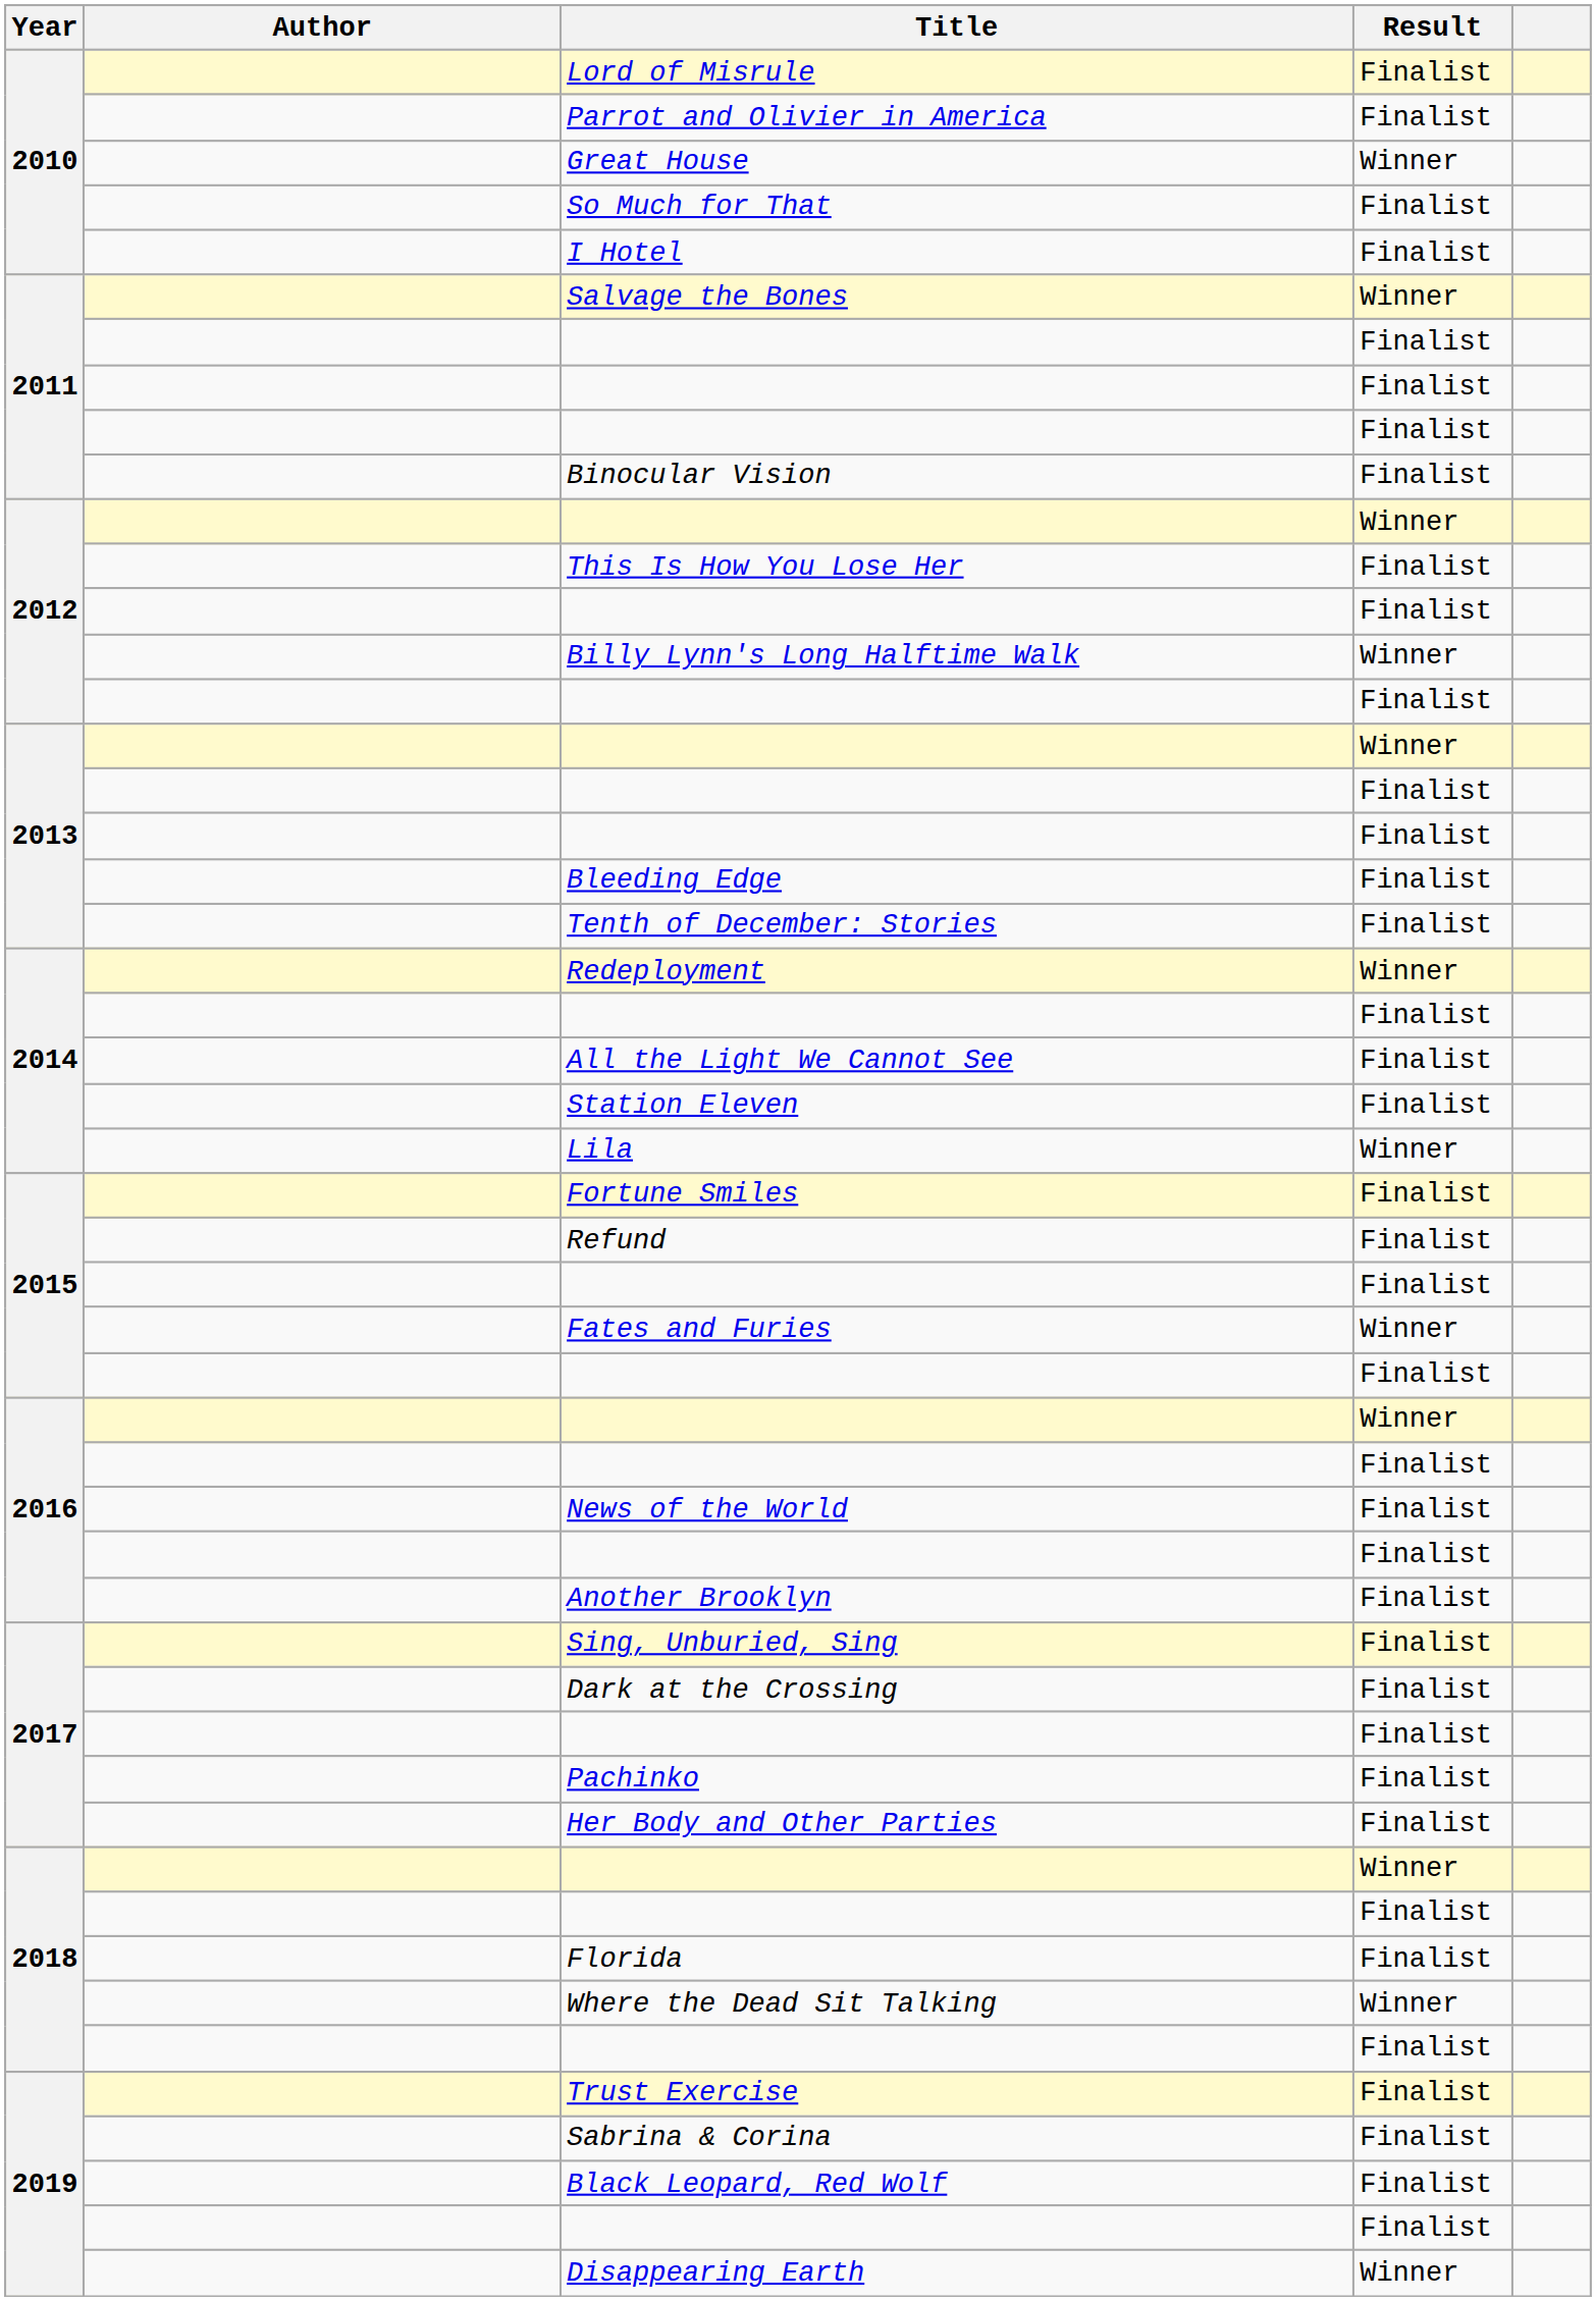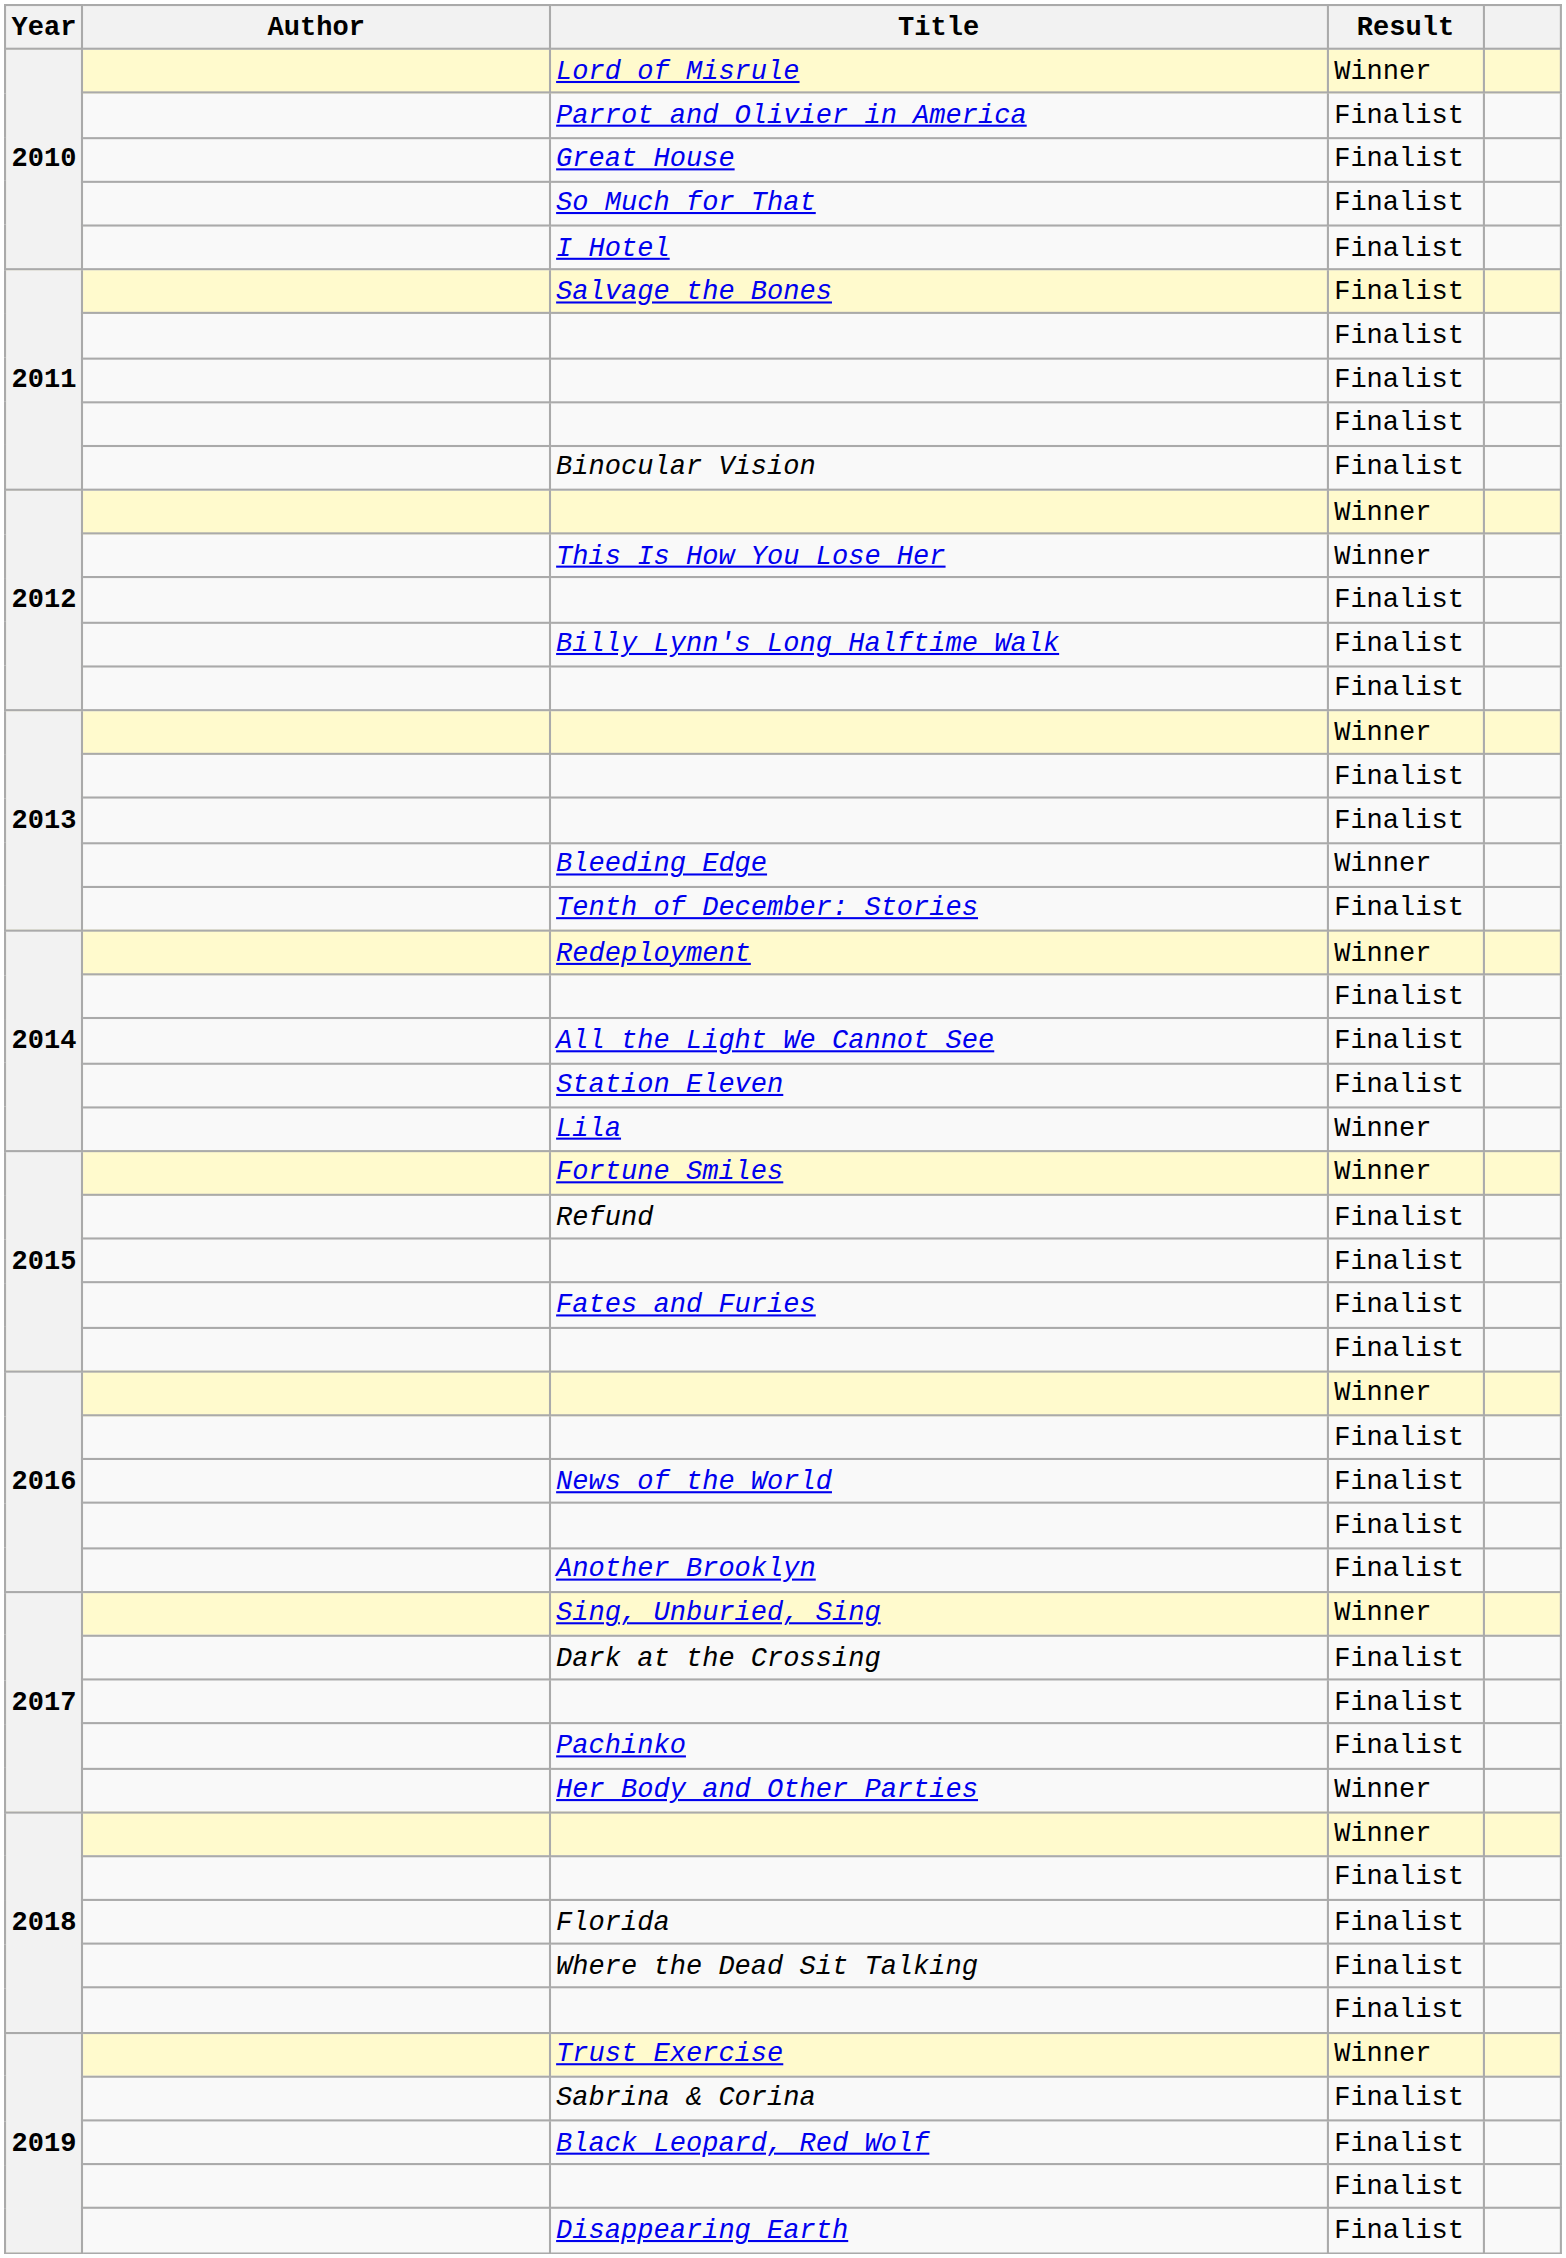 <table class="wikitable sortable mw-collapsible">
 <tr>
 <th scope="col" width="5%">Year</th>
 <th scope="col" width="30%">Author</th>
 <th scope="col" width="50%">Title</th>
 <th scope="col" width="10%">Result</th>
 <th scope="col" width="5%"></th>
 </tr>
 <tr style="background:LemonChiffon;" color:black>
 <th rowspan="5">2010</th>
 <td></td>
 <td><a href='#'><em>Lord of Misrule</em></a></td>
-<td>Finalist</td>
+<td>Winner</td>
 <td></td>
 </tr>
 <tr>
 <td></td>
 <td><em><a href='#'>Parrot and Olivier in America</a></em></td>
 <td>Finalist</td>
 <td></td>
 </tr>
 <tr>
 <td></td>
 <td><a href='#'><em>Great House</em></a></td>
-<td>Winner</td>
+<td>Finalist</td>
 <td></td>
 </tr>
 <tr>
 <td></td>
 <td><em><a href='#'>So Much for That</a></em></td>
 <td>Finalist</td>
 <td></td>
 </tr>
 <tr>
 <td></td>
 <td><em><a href='#'>I Hotel</a></em></td>
 <td>Finalist</td>
 <td></td>
 </tr>
 <tr style="background:LemonChiffon;" color:black>
 <th rowspan="5">2011</th>
 <td></td>
 <td><em><a href='#'>Salvage the Bones</a></em></td>
-<td>Winner</td>
+<td>Finalist</td>
 <td></td>
 </tr>
 <tr>
 <td></td>
 <td><em></em></td>
 <td>Finalist</td>
 <td></td>
 </tr>
 <tr>
 <td></td>
 <td><em></em></td>
 <td>Finalist</td>
 <td></td>
 </tr>
 <tr>
 <td></td>
 <td><em></em></td>
 <td>Finalist</td>
 <td></td>
 </tr>
 <tr>
 <td></td>
 <td><em>Binocular Vision</em></td>
 <td>Finalist</td>
 <td></td>
 </tr>
 <tr style="background:LemonChiffon;" color:black>
 <th rowspan="5">2012</th>
 <td></td>
 <td><em></em></td>
 <td>Winner</td>
 <td></td>
 </tr>
 <tr>
 <td></td>
 <td><em><a href='#'>This Is How You Lose Her</a></em></td>
-<td>Finalist</td>
+<td>Winner</td>
 <td></td>
 </tr>
 <tr>
 <td></td>
 <td><em></em></td>
 <td>Finalist</td>
 <td></td>
 </tr>
 <tr>
 <td></td>
 <td><em><a href='#'>Billy Lynn's Long Halftime Walk</a></em></td>
-<td>Winner</td>
+<td>Finalist</td>
 <td></td>
 </tr>
 <tr>
 <td></td>
 <td><em></em></td>
 <td>Finalist</td>
 <td></td>
 </tr>
 <tr style="background:LemonChiffon;" color:black>
 <th rowspan="5">2013</th>
 <td></td>
 <td><em></em></td>
 <td>Winner</td>
 <td></td>
 </tr>
 <tr>
 <td></td>
 <td><em></em></td>
 <td>Finalist</td>
 <td></td>
 </tr>
 <tr>
 <td></td>
 <td><em></em></td>
 <td>Finalist</td>
 <td></td>
 </tr>
 <tr>
 <td></td>
 <td><em><a href='#'>Bleeding Edge</a></em></td>
-<td>Finalist</td>
+<td>Winner</td>
 <td></td>
 </tr>
 <tr>
 <td></td>
 <td><em><a href='#'>Tenth of December: Stories</a></em></td>
 <td>Finalist</td>
 <td></td>
 </tr>
 <tr style="background:LemonChiffon;" color:black>
 <th rowspan="5">2014</th>
 <td></td>
 <td><em><a href='#'>Redeployment</a></em></td>
 <td>Winner</td>
 <td><em></em></td>
 </tr>
 <tr>
 <td></td>
 <td><em></em></td>
 <td>Finalist</td>
 <td></td>
 </tr>
 <tr>
 <td></td>
 <td><em><a href='#'>All the Light We Cannot See</a></em></td>
 <td>Finalist</td>
 <td></td>
 </tr>
 <tr>
 <td></td>
 <td><em><a href='#'>Station Eleven</a></em></td>
 <td>Finalist</td>
 <td></td>
 </tr>
 <tr>
 <td></td>
 <td><em><a href='#'>Lila</a></em></td>
 <td>Winner</td>
 <td></td>
 </tr>
 <tr style="background:LemonChiffon;" color:black>
 <th rowspan="5">2015</th>
 <td></td>
 <td><em><a href='#'>Fortune Smiles</a></em></td>
-<td>Finalist</td>
+<td>Winner</td>
 <td></td>
 </tr>
 <tr>
 <td></td>
 <td><em>Refund</em></td>
 <td>Finalist</td>
 <td></td>
 </tr>
 <tr>
 <td></td>
 <td><em></em></td>
 <td>Finalist</td>
 <td></td>
 </tr>
 <tr>
 <td></td>
 <td><em><a href='#'>Fates and Furies</a></em></td>
-<td>Winner</td>
+<td>Finalist</td>
 <td></td>
 </tr>
 <tr>
 <td></td>
 <td><em></em></td>
 <td>Finalist</td>
 <td></td>
 </tr>
 <tr style="background:LemonChiffon;" color:black>
 <th rowspan="5">2016</th>
 <td></td>
 <td><em></em></td>
 <td>Winner</td>
 <td></td>
 </tr>
 <tr>
 <td></td>
 <td><em></em></td>
 <td>Finalist</td>
 <td></td>
 </tr>
 <tr>
 <td></td>
 <td><em><a href='#'>News of the World</a></em></td>
 <td>Finalist</td>
 <td></td>
 </tr>
 <tr>
 <td></td>
 <td><em></em></td>
 <td>Finalist</td>
 <td></td>
 </tr>
 <tr>
 <td></td>
 <td><em><a href='#'>Another Brooklyn</a></em></td>
 <td>Finalist</td>
 <td></td>
 </tr>
 <tr style="background:LemonChiffon;" color:black>
 <th rowspan="5">2017</th>
 <td></td>
 <td><em><a href='#'>Sing, Unburied, Sing</a></em></td>
-<td>Finalist</td>
+<td>Winner</td>
 <td></td>
 </tr>
 <tr>
 <td></td>
 <td><em>Dark at the Crossing</em></td>
 <td>Finalist</td>
 <td></td>
 </tr>
 <tr>
 <td></td>
 <td><em></em></td>
 <td>Finalist</td>
 <td></td>
 </tr>
 <tr>
 <td></td>
 <td><em><a href='#'>Pachinko</a></em></td>
 <td>Finalist</td>
 <td></td>
 </tr>
 <tr>
 <td></td>
 <td><em><a href='#'>Her Body and Other Parties</a></em></td>
-<td>Finalist</td>
+<td>Winner</td>
 <td></td>
 </tr>
 <tr style="background:LemonChiffon;" color:black>
 <th rowspan="5">2018</th>
 <td></td>
 <td><em></em></td>
 <td>Winner</td>
 <td></td>
 </tr>
 <tr>
 <td></td>
 <td><em></em></td>
 <td>Finalist</td>
 <td></td>
 </tr>
 <tr>
 <td></td>
 <td><em>Florida</em></td>
 <td>Finalist</td>
 <td></td>
 </tr>
 <tr>
 <td></td>
 <td><em>Where the Dead Sit Talking</em></td>
-<td>Winner</td>
+<td>Finalist</td>
 <td></td>
 </tr>
 <tr>
 <td></td>
 <td><em></em></td>
 <td>Finalist</td>
 <td></td>
 </tr>
 <tr style="background:LemonChiffon;" color:black>
 <th rowspan="5">2019</th>
 <td></td>
 <td><em><a href='#'>Trust Exercise</a></em></td>
-<td>Finalist</td>
+<td>Winner</td>
 <td></td>
 </tr>
 <tr>
 <td></td>
 <td><em>Sabrina & Corina</em></td>
 <td>Finalist</td>
 <td></td>
 </tr>
 <tr>
 <td></td>
 <td><em><a href='#'>Black Leopard, Red Wolf</a></em></td>
 <td>Finalist</td>
 <td></td>
 </tr>
 <tr>
 <td></td>
 <td><em></em></td>
 <td>Finalist</td>
 <td></td>
 </tr>
 <tr>
 <td></td>
 <td><em><a href='#'>Disappearing Earth</a></em></td>
-<td>Winner</td>
+<td>Finalist</td>
 <td></td>
 </tr>
 </table>
